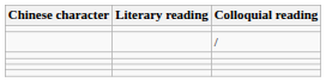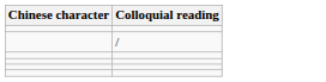 <table class="wikitable">
 <tr>
 <th>Chinese character</th>
-<th>Literary reading</th>
 <th>Colloquial reading</th>
 </tr>
 <tr>
 <td></td>
+<td></td>
+</tr>
+<tr>
+<td></td>
+<td>/</td>
+</tr>
+<tr>
 <td></td>
 <td></td>
 </tr>
 <tr>
 <td></td>
 <td></td>
-<td>/</td>
 </tr>
 <tr>
-<td></td>
 <td></td>
 <td></td>
 </tr>
 <tr>
 <td></td>
 <td></td>
-<td></td>
-</tr>
-<tr>
-<td></td>
-<td></td>
-<td></td>
-</tr>
-<tr>
-<td></td>
-<td></td>
-<td></td>
 </tr>
 </table>
